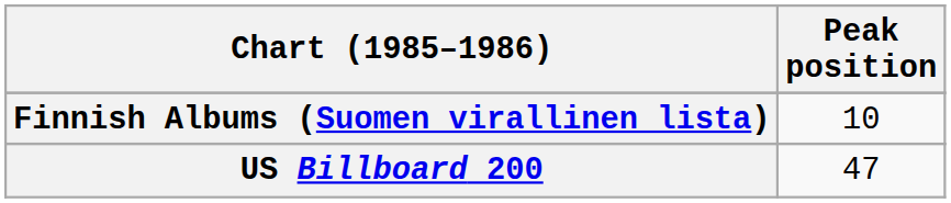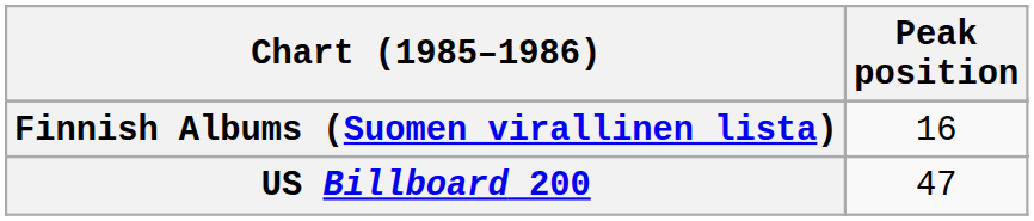 <table class="wikitable sortable plainrowheaders" style="text-align:center">
 <tr>
 <th scope="col">Chart (1985–1986)</th>
 <th scope="col">Peak<br>position</th>
 </tr>
 <tr>
 </tr>
 <tr>
 <th scope="row">Finnish Albums (<a href='#'>Suomen virallinen lista</a>)</th>
-<td>10</td>
+<td>16</td>
 </tr>
 <tr>
 </tr>
 <tr>
 <th scope="row">US <a href='#'><em>Billboard</em> 200</a></th>
 <td>47</td>
 </tr>
 </table>
